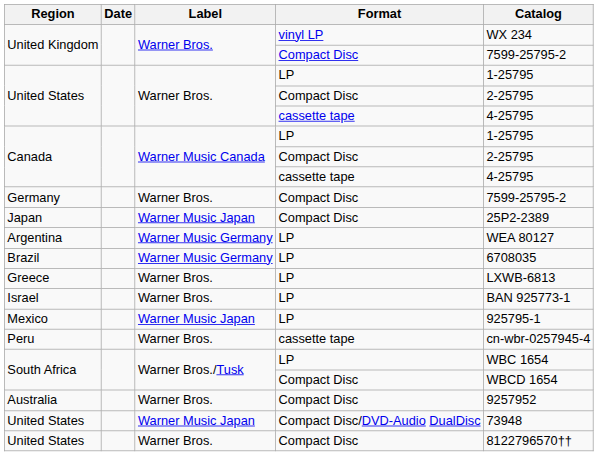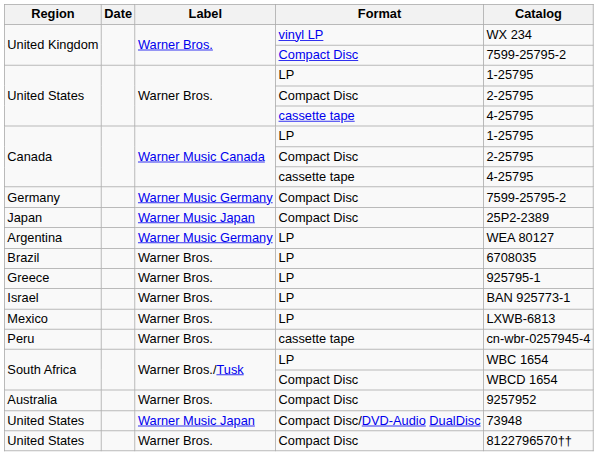 <table class="wikitable">
 <tr>
 <th>Region</th>
 <th>Date</th>
 <th>Label</th>
 <th>Format</th>
 <th>Catalog</th>
 </tr>
 <tr>
 <td rowspan="2">United Kingdom</td>
 <td rowspan="2"></td>
 <td rowspan="2"><a href='#'>Warner Bros.</a></td>
 <td><a href='#'>vinyl LP</a></td>
 <td>WX 234</td>
 </tr>
 <tr>
 <td><a href='#'>Compact Disc</a></td>
 <td>7599-25795-2</td>
 </tr>
 <tr>
 <td rowspan="3">United States</td>
 <td rowspan="3"></td>
 <td rowspan="3">Warner Bros.</td>
 <td>LP</td>
 <td>1-25795</td>
 </tr>
 <tr>
 <td>Compact Disc</td>
 <td>2-25795</td>
 </tr>
 <tr>
 <td><a href='#'>cassette tape</a></td>
 <td>4-25795</td>
 </tr>
 <tr>
 <td rowspan="3">Canada</td>
 <td rowspan="3"></td>
 <td rowspan="3"><a href='#'>Warner Music Canada</a></td>
 <td>LP</td>
 <td>1-25795</td>
 </tr>
 <tr>
 <td>Compact Disc</td>
 <td>2-25795</td>
 </tr>
 <tr>
 <td>cassette tape</td>
 <td>4-25795</td>
 </tr>
 <tr>
 <td>Germany</td>
 <td></td>
-<td>Warner Bros.</td>
+<td><a href='#'>Warner Music Germany</a></td>
 <td>Compact Disc</td>
 <td>7599-25795-2</td>
 </tr>
 <tr>
 <td>Japan</td>
 <td></td>
 <td><a href='#'>Warner Music Japan</a></td>
 <td>Compact Disc</td>
 <td>25P2-2389</td>
 </tr>
 <tr>
 <td>Argentina</td>
 <td></td>
 <td><a href='#'>Warner Music Germany</a></td>
 <td>LP</td>
 <td>WEA 80127</td>
 </tr>
 <tr>
 <td>Brazil</td>
 <td></td>
-<td><a href='#'>Warner Music Germany</a></td>
+<td>Warner Bros.</td>
 <td>LP</td>
 <td>6708035</td>
 </tr>
 <tr>
 <td>Greece</td>
 <td></td>
 <td>Warner Bros.</td>
 <td>LP</td>
-<td>LXWB-6813</td>
+<td>925795-1</td>
 </tr>
 <tr>
 <td>Israel</td>
 <td></td>
 <td>Warner Bros.</td>
 <td>LP</td>
 <td>BAN 925773-1</td>
 </tr>
 <tr>
 <td>Mexico</td>
 <td></td>
-<td><a href='#'>Warner Music Japan</a></td>
+<td>Warner Bros.</td>
 <td>LP</td>
-<td>925795-1</td>
+<td>LXWB-6813</td>
 </tr>
 <tr>
 <td>Peru</td>
 <td></td>
 <td>Warner Bros.</td>
 <td>cassette tape</td>
 <td>cn-wbr-0257945-4</td>
 </tr>
 <tr>
 <td rowspan="2">South Africa</td>
 <td rowspan="2"></td>
 <td rowspan="2">Warner Bros./<a href='#'>Tusk</a></td>
 <td>LP</td>
 <td>WBC 1654</td>
 </tr>
 <tr>
 <td>Compact Disc</td>
 <td>WBCD 1654</td>
 </tr>
 <tr>
 <td>Australia</td>
 <td></td>
 <td>Warner Bros.</td>
 <td>Compact Disc</td>
 <td>9257952</td>
 </tr>
 <tr>
 <td>United States</td>
 <td></td>
 <td><a href='#'>Warner Music Japan</a></td>
 <td>Compact Disc/<a href='#'>DVD-Audio</a> <a href='#'>DualDisc</a></td>
 <td>73948</td>
 </tr>
 <tr>
 <td>United States</td>
 <td></td>
 <td>Warner Bros.</td>
 <td>Compact Disc</td>
 <td>8122796570††</td>
 </tr>
 </table>
